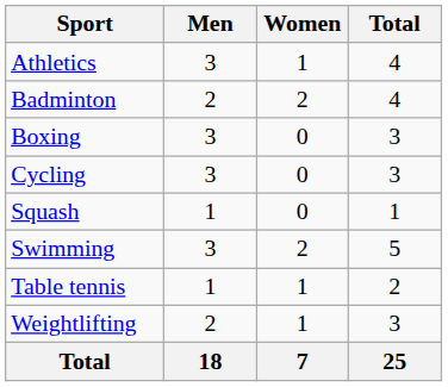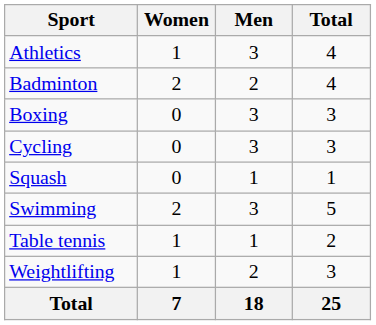 <table class="wikitable sortable" style="text-align:center;">
 <tr>
 <th width=100>Sport</th>
+<th width=55>Women</th>
 <th width=55>Men</th>
-<th width=55>Women</th>
 <th width=55>Total</th>
 </tr>
 <tr>
 <td align=left><a href='#'>Athletics</a></td>
+<td>1</td>
 <td>3</td>
-<td>1</td>
 <td>4</td>
 </tr>
 <tr>
 <td align=left><a href='#'>Badminton</a></td>
 <td>2</td>
 <td>2</td>
 <td>4</td>
 </tr>
 <tr>
 <td align=left><a href='#'>Boxing</a></td>
+<td>0</td>
 <td>3</td>
-<td>0</td>
 <td>3</td>
 </tr>
 <tr>
 <td align=left><a href='#'>Cycling</a></td>
+<td>0</td>
 <td>3</td>
-<td>0</td>
 <td>3</td>
 </tr>
 <tr>
 <td align=left><a href='#'>Squash</a></td>
+<td>0</td>
 <td>1</td>
-<td>0</td>
 <td>1</td>
 </tr>
 <tr>
 <td align=left><a href='#'>Swimming</a></td>
+<td>2</td>
 <td>3</td>
-<td>2</td>
 <td>5</td>
 </tr>
 <tr>
 <td align=left><a href='#'>Table tennis</a></td>
 <td>1</td>
 <td>1</td>
 <td>2</td>
 </tr>
 <tr>
 <td align=left><a href='#'>Weightlifting</a></td>
+<td>1</td>
 <td>2</td>
-<td>1</td>
 <td>3</td>
 </tr>
 <tr>
 <th>Total</th>
+<th>7</th>
 <th>18</th>
-<th>7</th>
 <th>25</th>
 </tr>
 </table>
